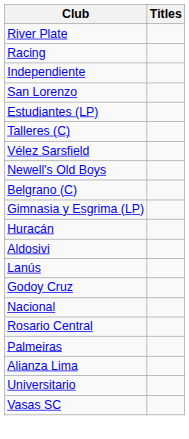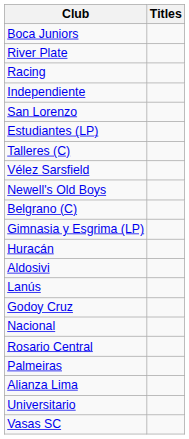 <table class="wikitable sortable">
 <tr>
 <th>Club</th>
 <th>Titles</th>
+</tr>
+<tr>
+<td> <a href='#'>Boca Juniors</a></td>
+<td></td>
 </tr>
 <tr>
 <td> <a href='#'>River Plate</a></td>
 <td></td>
 </tr>
 <tr>
 <td> <a href='#'>Racing</a></td>
 <td></td>
 </tr>
 <tr>
 <td> <a href='#'>Independiente</a></td>
 <td></td>
 </tr>
 <tr>
 <td> <a href='#'>San Lorenzo</a></td>
 <td></td>
 </tr>
 <tr>
 <td> <a href='#'>Estudiantes (LP)</a></td>
 <td></td>
 </tr>
 <tr>
 <td> <a href='#'>Talleres (C)</a></td>
 <td></td>
 </tr>
 <tr>
 <td> <a href='#'>Vélez Sarsfield</a></td>
 <td></td>
 </tr>
 <tr>
 <td> <a href='#'>Newell's Old Boys</a></td>
 <td></td>
 </tr>
 <tr>
 <td> <a href='#'>Belgrano (C)</a></td>
 <td></td>
 </tr>
 <tr>
 <td> <a href='#'>Gimnasia y Esgrima (LP)</a></td>
 <td></td>
 </tr>
 <tr>
 <td> <a href='#'>Huracán</a></td>
 <td></td>
 </tr>
 <tr>
 <td> <a href='#'>Aldosivi</a></td>
 <td></td>
 </tr>
 <tr>
 <td> <a href='#'>Lanús</a></td>
 <td></td>
 </tr>
 <tr>
 <td> <a href='#'>Godoy Cruz</a></td>
 <td></td>
 </tr>
 <tr>
 <td> <a href='#'>Nacional</a></td>
 <td></td>
 </tr>
 <tr>
 <td> <a href='#'>Rosario Central</a></td>
 <td></td>
 </tr>
 <tr>
 <td> <a href='#'>Palmeiras</a></td>
 <td></td>
 </tr>
 <tr>
 <td> <a href='#'>Alianza Lima</a></td>
 <td></td>
 </tr>
 <tr>
 <td> <a href='#'>Universitario</a></td>
 <td></td>
 </tr>
 <tr>
 <td> <a href='#'>Vasas SC</a></td>
 <td></td>
 </tr>
 </table>
